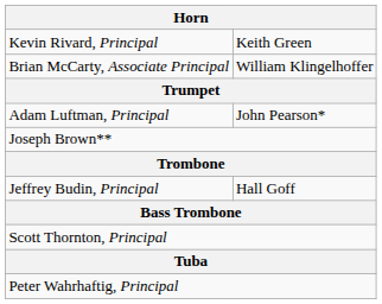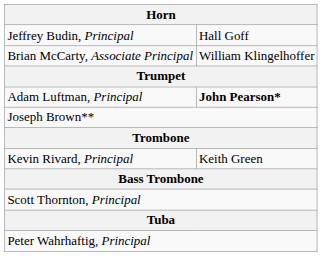 <table class="wikitable">
 <tr>
 <th colspan=2><strong>Horn</strong></th>
 </tr>
 <tr>
-<td>Kevin Rivard, <em>Principal</em></td>
-<td>Keith Green</td>
+<td>Jeffrey Budin, <em>Principal</em></td>
+<td>Hall Goff</td>
 </tr>
 <tr>
 <td>Brian McCarty, <em>Associate Principal</em></td>
 <td>William Klingelhoffer</td>
 </tr>
 <tr>
 <th colspan=2><strong>Trumpet</strong></th>
 </tr>
 <tr>
 <td>Adam Luftman, <em>Principal</em></td>
-<td>John Pearson*</td>
+<td><strong>John Pearson*</strong></td>
 </tr>
 <tr>
 <td colspan=2>Joseph Brown**</td>
 </tr>
 <tr>
 <th colspan=2><strong>Trombone</strong></th>
 </tr>
 <tr>
-<td>Jeffrey Budin, <em>Principal</em></td>
-<td>Hall Goff</td>
+<td>Kevin Rivard, <em>Principal</em></td>
+<td>Keith Green</td>
 </tr>
 <tr>
 <th colspan=2><strong>Bass Trombone</strong></th>
 </tr>
 <tr>
 <td colspan=2>Scott Thornton, <em>Principal</em></td>
 </tr>
 <tr>
 <th colspan=2><strong>Tuba</strong></th>
 </tr>
 <tr>
 <td colspan=2>Peter Wahrhaftig, <em>Principal</em></td>
 </tr>
 </table>
